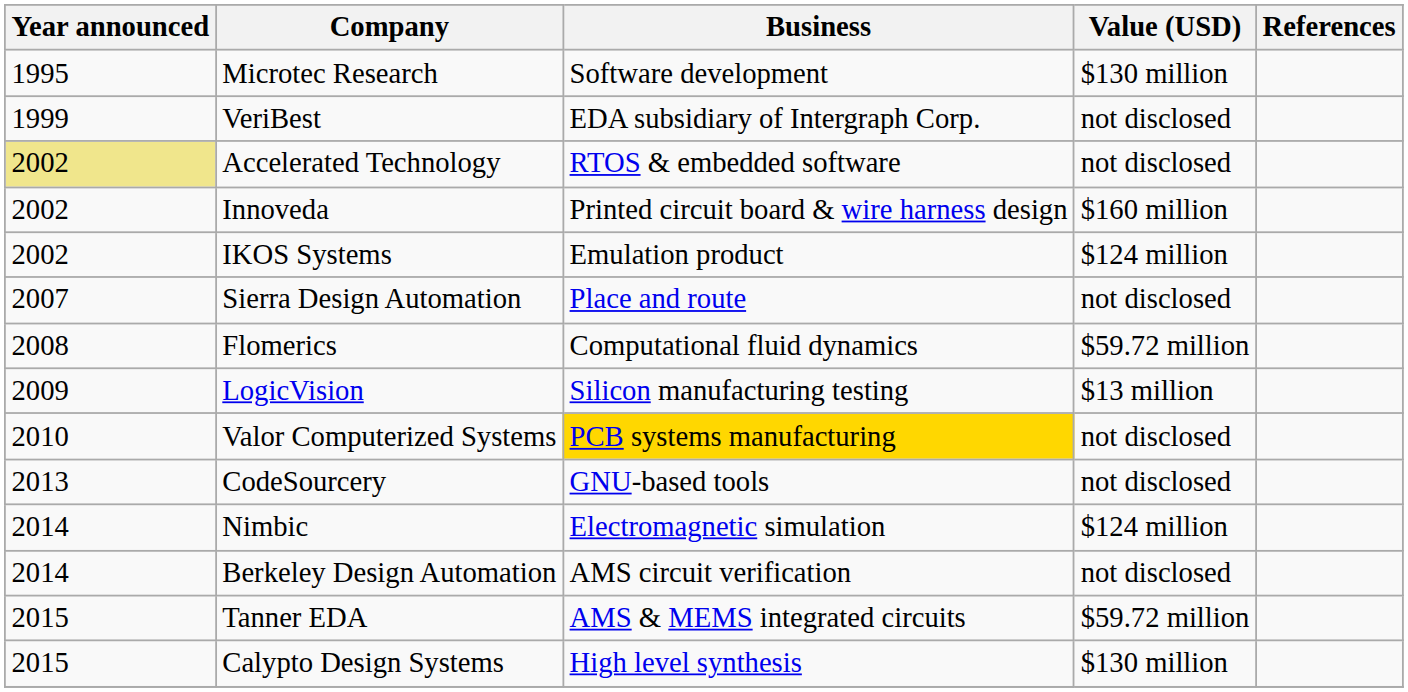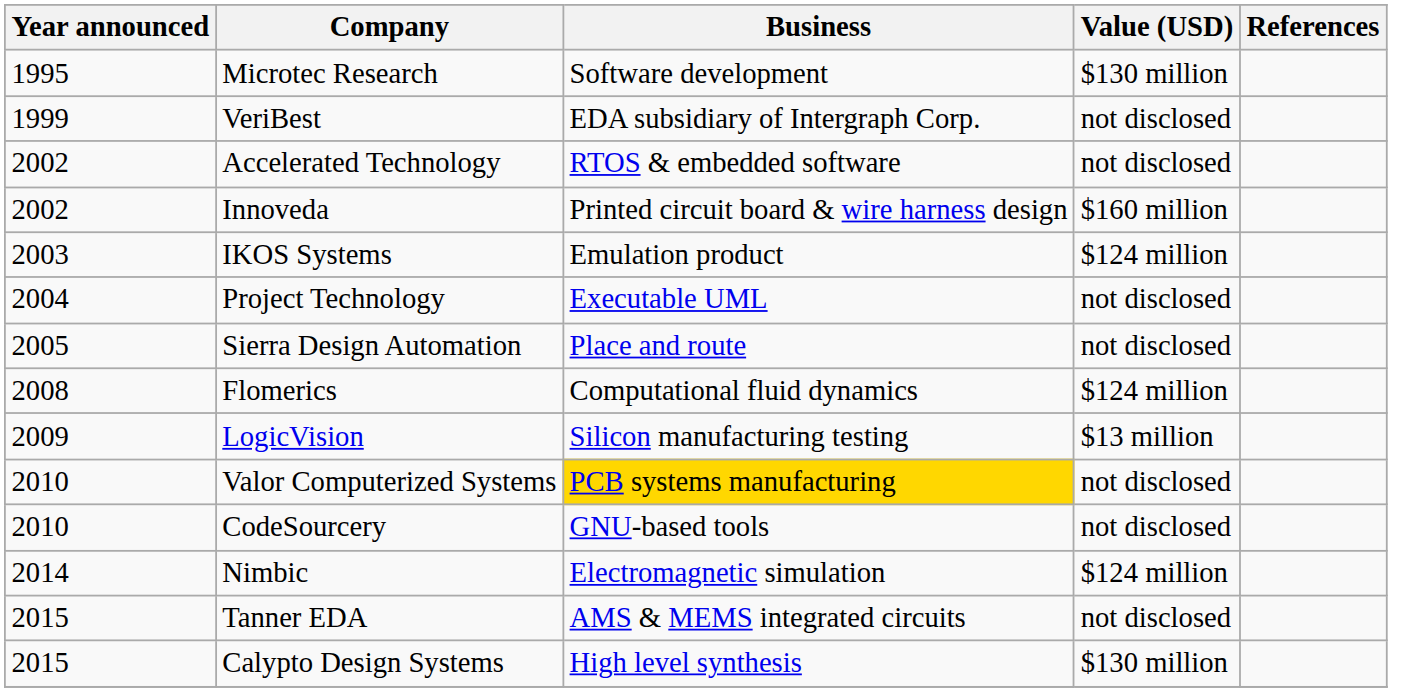 <table class="wikitable sortable">
 <tr>
 <th>Year announced</th>
 <th>Company</th>
 <th class="unsortable">Business</th>
 <th>Value (USD)</th>
 <th class="unsortable">References</th>
 </tr>
 <tr>
 <td>1995</td>
 <td>Microtec Research</td>
 <td>Software development</td>
 <td>$130 million</td>
 <td></td>
 </tr>
 <tr>
 <td>1999</td>
 <td>VeriBest</td>
 <td>EDA subsidiary of Intergraph Corp.</td>
 <td>not disclosed</td>
 <td></td>
 </tr>
 <tr>
-<td style="background: khaki;">2002</td>
+<td>2002</td>
 <td>Accelerated Technology</td>
 <td><a href='#'>RTOS</a> & embedded software</td>
 <td>not disclosed</td>
 <td></td>
 </tr>
 <tr>
 <td>2002</td>
 <td>Innoveda</td>
 <td>Printed circuit board & <a href='#'>wire harness</a> design</td>
 <td>$160 million</td>
 <td></td>
 </tr>
 <tr>
-<td>2002</td>
+<td>2003</td>
 <td>IKOS Systems</td>
 <td>Emulation product</td>
 <td>$124 million</td>
 <td></td>
 </tr>
 <tr>
-<td>2007</td>
+<td>2004</td>
+<td>Project Technology</td>
+<td><a href='#'>Executable UML</a></td>
+<td>not disclosed</td>
+<td></td>
+</tr>
+<tr>
+<td>2005</td>
 <td>Sierra Design Automation</td>
 <td><a href='#'>Place and route</a></td>
 <td>not disclosed</td>
 <td></td>
 </tr>
 <tr>
 <td>2008</td>
 <td>Flomerics</td>
 <td>Computational fluid dynamics</td>
-<td>$59.72 million</td>
+<td>$124 million</td>
 <td></td>
 </tr>
 <tr>
 <td>2009</td>
 <td><a href='#'>LogicVision</a></td>
 <td><a href='#'>Silicon</a> manufacturing testing</td>
 <td>$13 million</td>
 <td></td>
 </tr>
 <tr>
 <td>2010</td>
 <td>Valor Computerized Systems</td>
 <td style="background: gold;"><a href='#'>PCB</a> systems manufacturing</td>
 <td>not disclosed</td>
 <td></td>
 </tr>
 <tr>
-<td>2013</td>
+<td>2010</td>
 <td>CodeSourcery</td>
 <td><a href='#'>GNU</a>-based tools</td>
 <td>not disclosed</td>
 <td></td>
 </tr>
 <tr>
 <td>2014</td>
 <td>Nimbic</td>
 <td><a href='#'>Electromagnetic</a> simulation</td>
 <td>$124 million</td>
 <td></td>
 </tr>
 <tr>
-<td>2014</td>
-<td>Berkeley Design Automation</td>
-<td>AMS circuit verification</td>
-<td>not disclosed</td>
-<td></td>
-</tr>
-<tr>
 <td>2015</td>
 <td>Tanner EDA</td>
 <td><a href='#'>AMS</a> & <a href='#'>MEMS</a> integrated circuits</td>
-<td>$59.72 million</td>
+<td>not disclosed</td>
 <td></td>
 </tr>
 <tr>
 <td>2015</td>
 <td>Calypto Design Systems</td>
 <td><a href='#'>High level synthesis</a></td>
 <td>$130 million</td>
 <td></td>
 </tr>
 <tr>
 </tr>
 </table>
